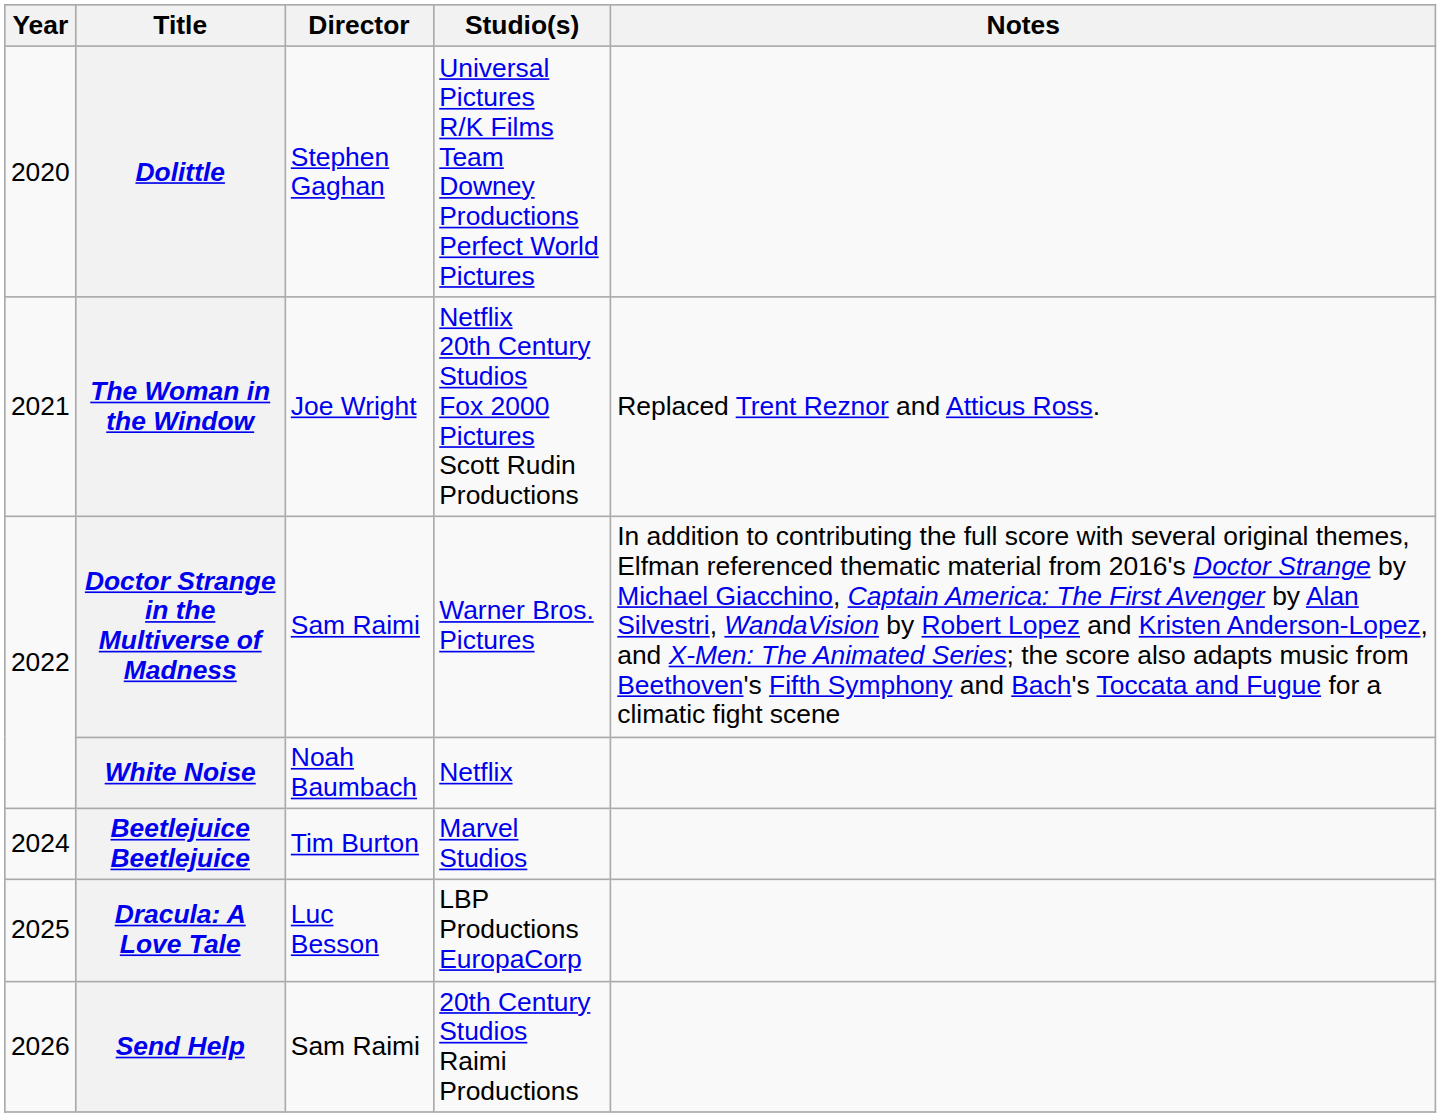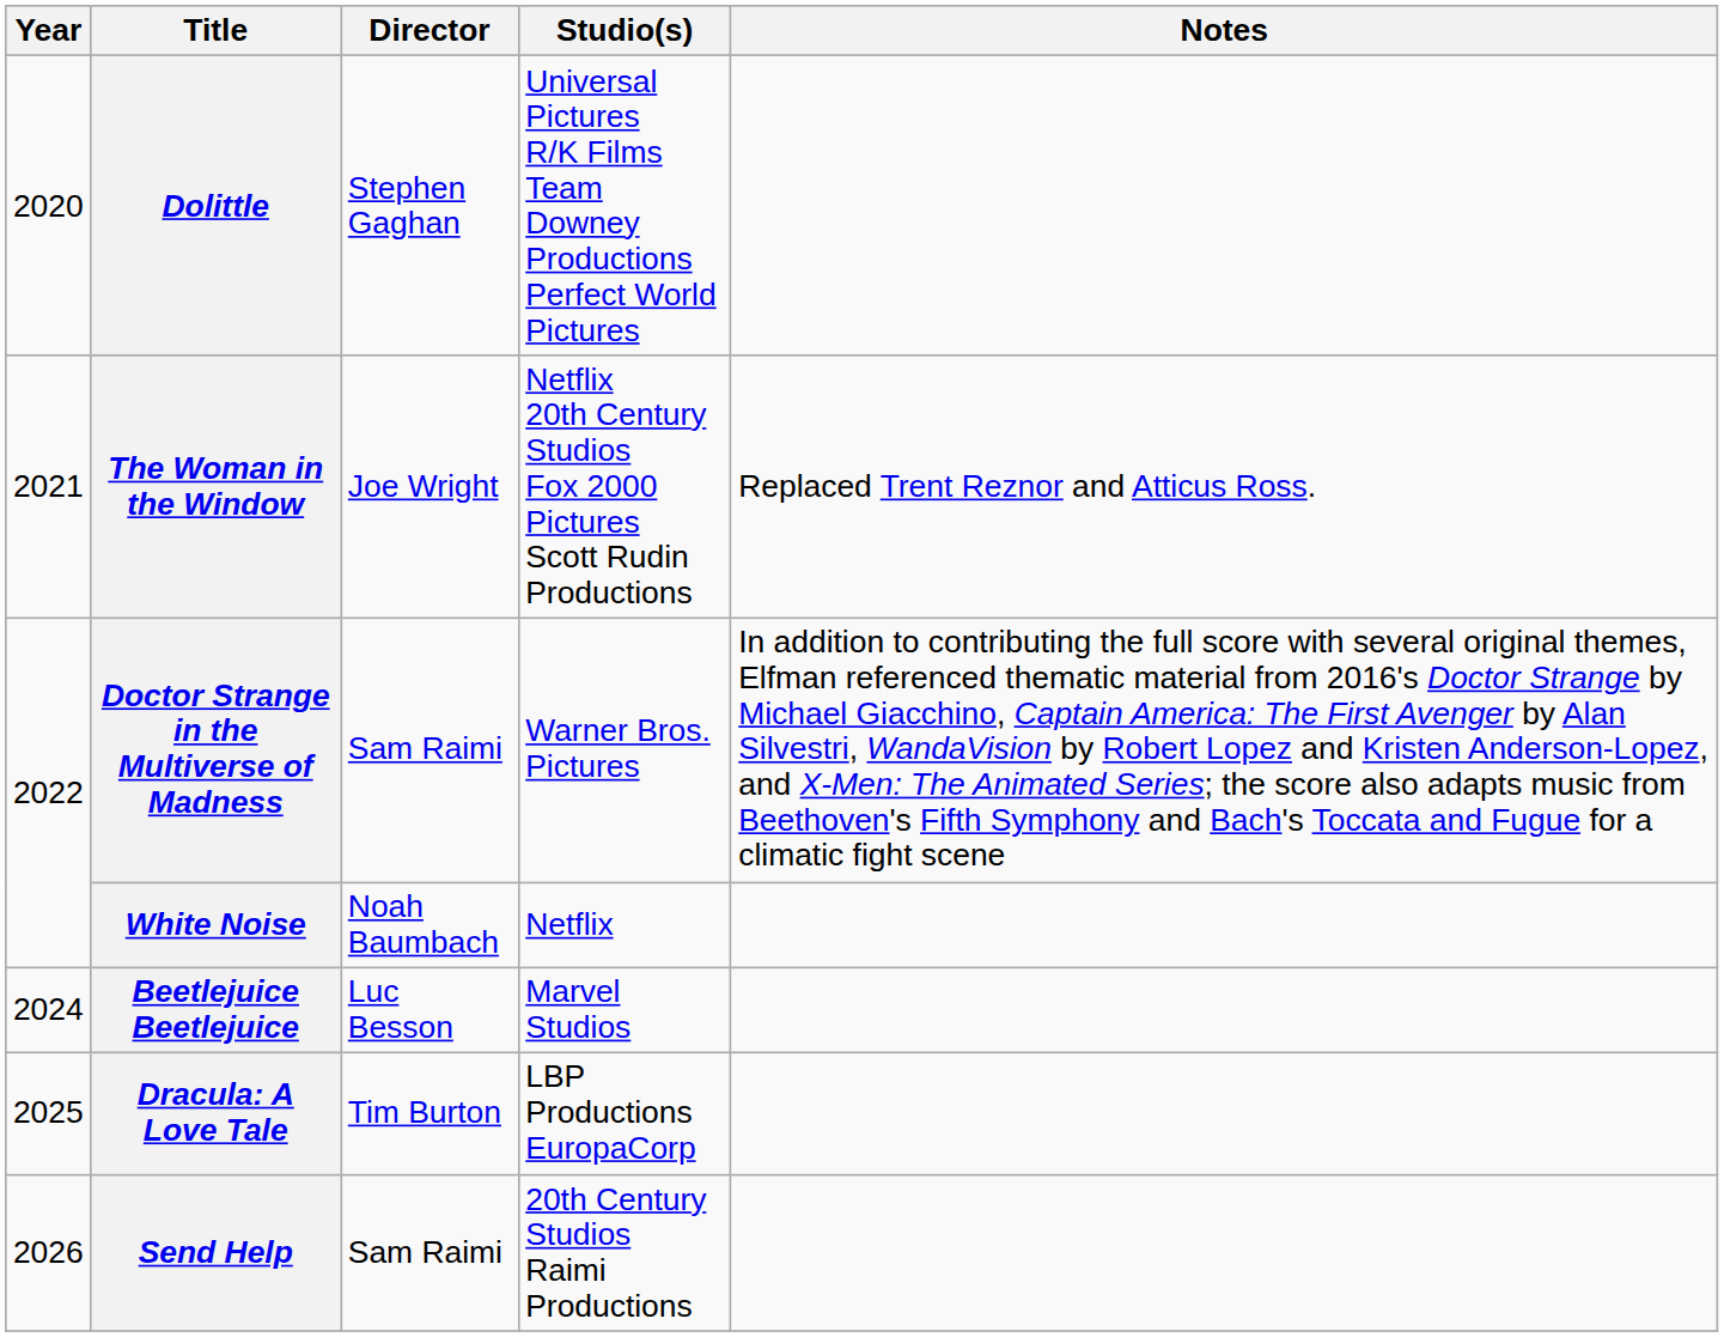 <table class="wikitable sortable">
 <tr>
 <th>Year</th>
 <th>Title</th>
 <th>Director</th>
 <th>Studio(s)</th>
 <th>Notes</th>
 </tr>
 <tr>
 <td>2020</td>
 <th><em><a href='#'>Dolittle</a></em></th>
 <td><a href='#'>Stephen Gaghan</a></td>
 <td><a href='#'>Universal Pictures</a><br><a href='#'>R/K Films</a><br><a href='#'>Team Downey Productions</a><br><a href='#'>Perfect World Pictures</a></td>
 <td></td>
 </tr>
 <tr>
 <td>2021</td>
 <th><em><a href='#'>The Woman in the Window</a></em></th>
 <td><a href='#'>Joe Wright</a></td>
 <td><a href='#'>Netflix</a><br><a href='#'>20th Century Studios</a><br><a href='#'>Fox 2000 Pictures</a><br>Scott Rudin Productions</td>
 <td>Replaced <a href='#'>Trent Reznor</a> and <a href='#'>Atticus Ross</a>.</td>
 </tr>
 <tr>
 <td rowspan="2">2022</td>
 <th><em><a href='#'>Doctor Strange in the Multiverse of Madness</a></em></th>
 <td><a href='#'>Sam Raimi</a></td>
 <td><a href='#'>Warner Bros. Pictures</a></td>
 <td>In addition to contributing the full score with several original themes, Elfman referenced thematic material from 2016's <em><a href='#'>Doctor Strange</a></em> by <a href='#'>Michael Giacchino</a>, <em><a href='#'>Captain America: The First Avenger</a></em> by <a href='#'>Alan Silvestri</a>, <em><a href='#'>WandaVision</a></em> by <a href='#'>Robert Lopez</a> and <a href='#'>Kristen Anderson-Lopez</a>, and <em><a href='#'>X-Men: The Animated Series</a></em>; the score also adapts music from <a href='#'>Beethoven</a>'s <a href='#'>Fifth Symphony</a> and <a href='#'>Bach</a>'s <a href='#'>Toccata and Fugue</a> for a climatic fight scene</td>
 </tr>
 <tr>
 <th><em><a href='#'>White Noise</a></em></th>
 <td><a href='#'>Noah Baumbach</a></td>
 <td><a href='#'>Netflix</a></td>
 <td></td>
 </tr>
 <tr>
 <td>2024</td>
 <th><em><a href='#'>Beetlejuice Beetlejuice</a></em></th>
-<td><a href='#'>Tim Burton</a></td>
+<td><a href='#'>Luc Besson</a></td>
 <td><a href='#'>Marvel Studios</a></td>
 <td></td>
 </tr>
 <tr>
 <td>2025</td>
 <th><em><a href='#'>Dracula: A Love Tale</a></em></th>
-<td><a href='#'>Luc Besson</a></td>
+<td><a href='#'>Tim Burton</a></td>
 <td>LBP Productions<br><a href='#'>EuropaCorp</a></td>
 <td></td>
 </tr>
 <tr>
 <td>2026</td>
 <th><em><a href='#'>Send Help</a></em></th>
 <td>Sam Raimi</td>
 <td><a href='#'>20th Century Studios</a><br>Raimi Productions</td>
 <td></td>
 </tr>
 </table>
